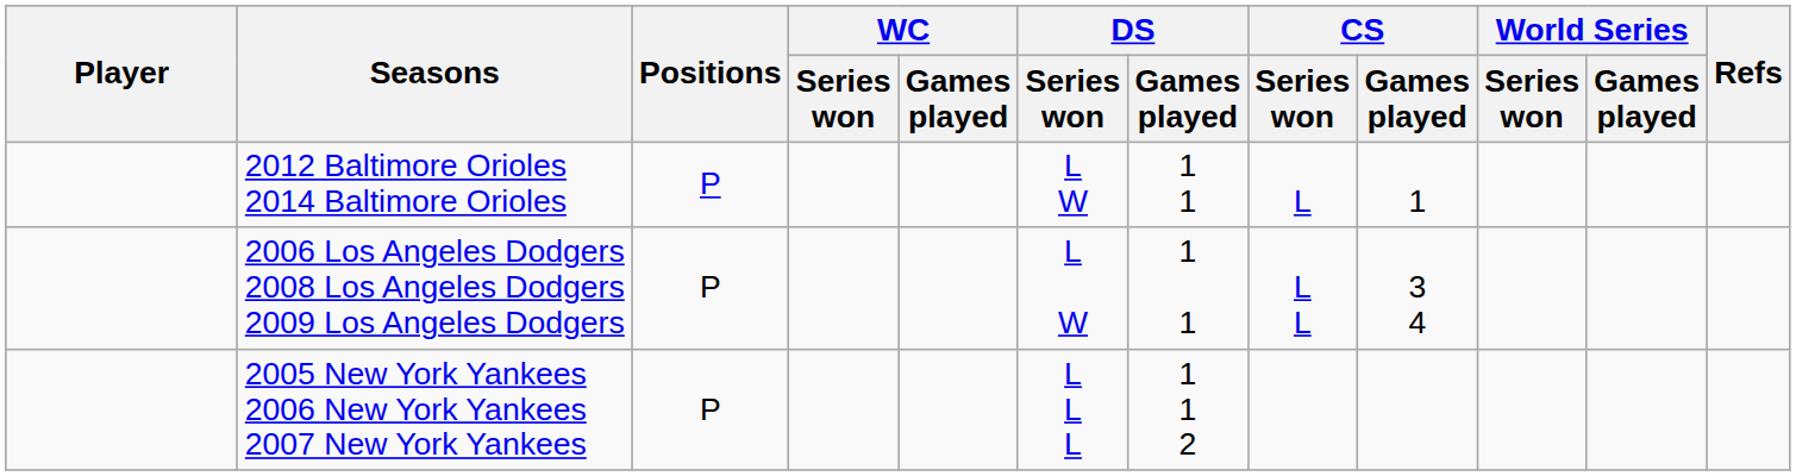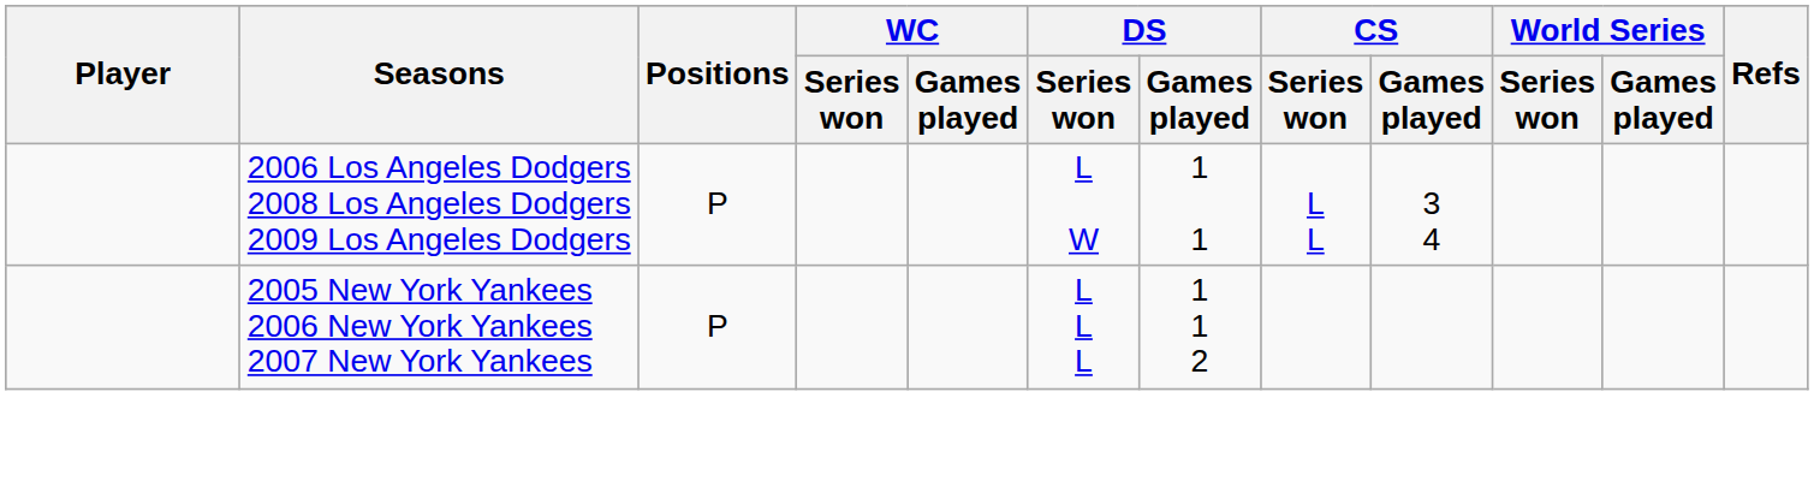 <table class="wikitable sortable plainrowheaders" style="text-align:center">
 <tr>
 <th scope="col" rowspan=2 width=110>Player</th>
 <th scope="col" rowspan=2 width=190>Seasons</th>
 <th scope="col" rowspan=2 class="unsortable">Positions</th>
 <th scope="colgroup" colspan=2 class="unsortable"><a href='#'>WC</a></th>
 <th scope="colgroup" colspan=2 class="unsortable"><a href='#'>DS</a></th>
 <th scope="colgroup" colspan=2 class="unsortable"><a href='#'>CS</a></th>
 <th scope="colgroup" colspan=2 class="unsortable"><a href='#'>World Series</a></th>
 <th scope="col" rowspan=2 class="unsortable">Refs</th>
 </tr>
 <tr>
 <th scope="col" class="unsortable">Series<br>won</th>
 <th scope="col" class="unsortable">Games<br>played</th>
 <th scope="col" class="unsortable">Series<br>won</th>
 <th scope="col" class="unsortable">Games<br>played</th>
 <th scope="col" class="unsortable">Series<br>won</th>
 <th scope="col" class="unsortable">Games<br>played</th>
 <th scope="col" class="unsortable">Series<br>won</th>
 <th scope="col" class="unsortable">Games<br>played</th>
-</tr>
-<tr>
-<td></td>
-<td align=left style="white-space:nowrap;"><a href='#'>2012 Baltimore Orioles</a><br><a href='#'>2014 Baltimore Orioles</a></td>
-<td><a href='#'>P</a></td>
-<td></td>
-<td></td>
-<td><a href='#'>L</a><br><a href='#'>W</a></td>
-<td>1<br>1</td>
-<td><br><a href='#'>L</a></td>
-<td><br>1</td>
-<td></td>
-<td></td>
-<td><br></td>
 </tr>
 <tr>
 <td></td>
 <td align=left style="white-space:nowrap;"><a href='#'>2006 Los Angeles Dodgers</a><br><a href='#'>2008 Los Angeles Dodgers</a><br><a href='#'>2009 Los Angeles Dodgers</a></td>
 <td>P</td>
 <td></td>
 <td></td>
 <td><a href='#'>L</a><br><br><a href='#'>W</a></td>
 <td>1<br><br>1</td>
 <td><br><a href='#'>L</a><br><a href='#'>L</a></td>
 <td><br>3<br>4</td>
 <td></td>
 <td></td>
 <td><br><br></td>
 </tr>
 <tr>
 <td></td>
 <td align=left style="white-space:nowrap;"><a href='#'>2005 New York Yankees</a><br><a href='#'>2006 New York Yankees</a><br><a href='#'>2007 New York Yankees</a></td>
 <td>P</td>
 <td></td>
 <td></td>
 <td><a href='#'>L</a><br><a href='#'>L</a><br><a href='#'>L</a></td>
 <td>1<br>1<br>2</td>
 <td></td>
 <td></td>
 <td></td>
 <td></td>
 <td><br><br></td>
 </tr>
 </table>
